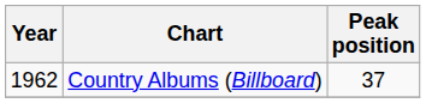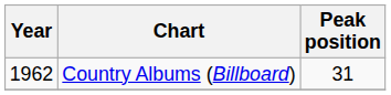 <table class="wikitable" style="text-align: center;">
 <tr>
 <th>Year</th>
 <th>Chart</th>
 <th>Peak<br>position</th>
 </tr>
 <tr>
 <td>1962</td>
 <td><a href='#'>Country Albums</a> (<a href='#'><em>Billboard</em></a>)</td>
-<td>37</td>
+<td>31</td>
 </tr>
 <tr>
 </tr>
 </table>
